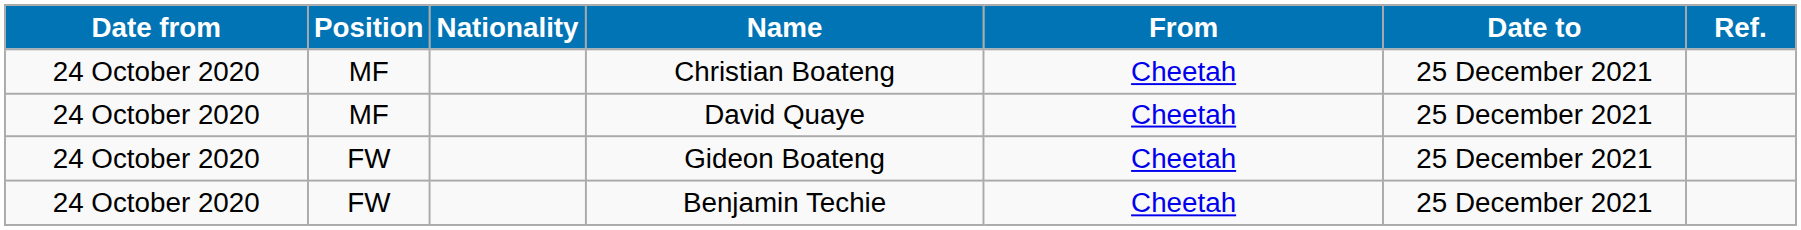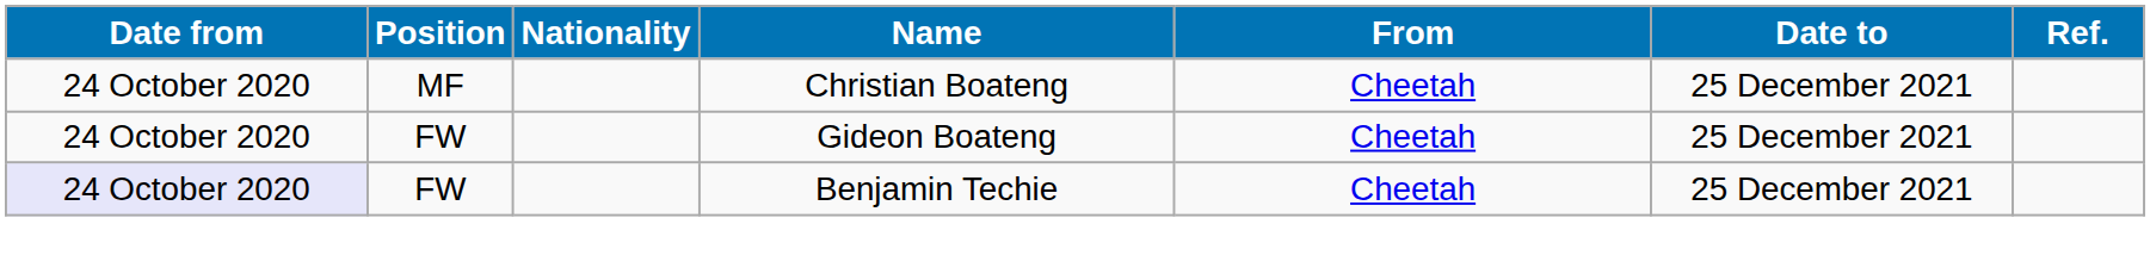 <table class="wikitable"  style="text-align:center; font-size:90%; ">
 <tr>
 <th style="background:#0174B5; color:#FFFFFF; width:150px;">Date from</th>
 <th style="background:#0174B5; color:#FFFFFF; width:50px;">Position</th>
 <th style="background:#0174B5; color:#FFFFFF; width:50px;">Nationality</th>
 <th style="background:#0174B5; color:#FFFFFF; width:200px;">Name</th>
 <th style="background:#0174B5; color:#FFFFFF; width:200px;">From</th>
 <th style="background:#0174B5; color:#FFFFFF; width:150px;">Date to</th>
 <th style="background:#0174B5; color:#FFFFFF; width:50px;">Ref.</th>
 </tr>
 <tr>
 <td>24 October 2020</td>
 <td>MF</td>
 <td></td>
 <td>Christian Boateng</td>
 <td><a href='#'>Cheetah</a></td>
 <td>25 December 2021</td>
 <td></td>
 </tr>
 <tr>
 <td>24 October 2020</td>
-<td>MF</td>
-<td></td>
-<td>David Quaye</td>
-<td><a href='#'>Cheetah</a></td>
-<td>25 December 2021</td>
-<td></td>
-</tr>
-<tr>
-<td>24 October 2020</td>
 <td>FW</td>
 <td></td>
 <td>Gideon Boateng</td>
 <td><a href='#'>Cheetah</a></td>
 <td>25 December 2021</td>
 <td></td>
 </tr>
 <tr>
-<td>24 October 2020</td>
+<td style="background: lavender;">24 October 2020</td>
 <td>FW</td>
 <td></td>
 <td>Benjamin Techie</td>
 <td><a href='#'>Cheetah</a></td>
 <td>25 December 2021</td>
 <td></td>
 </tr>
 </table>
